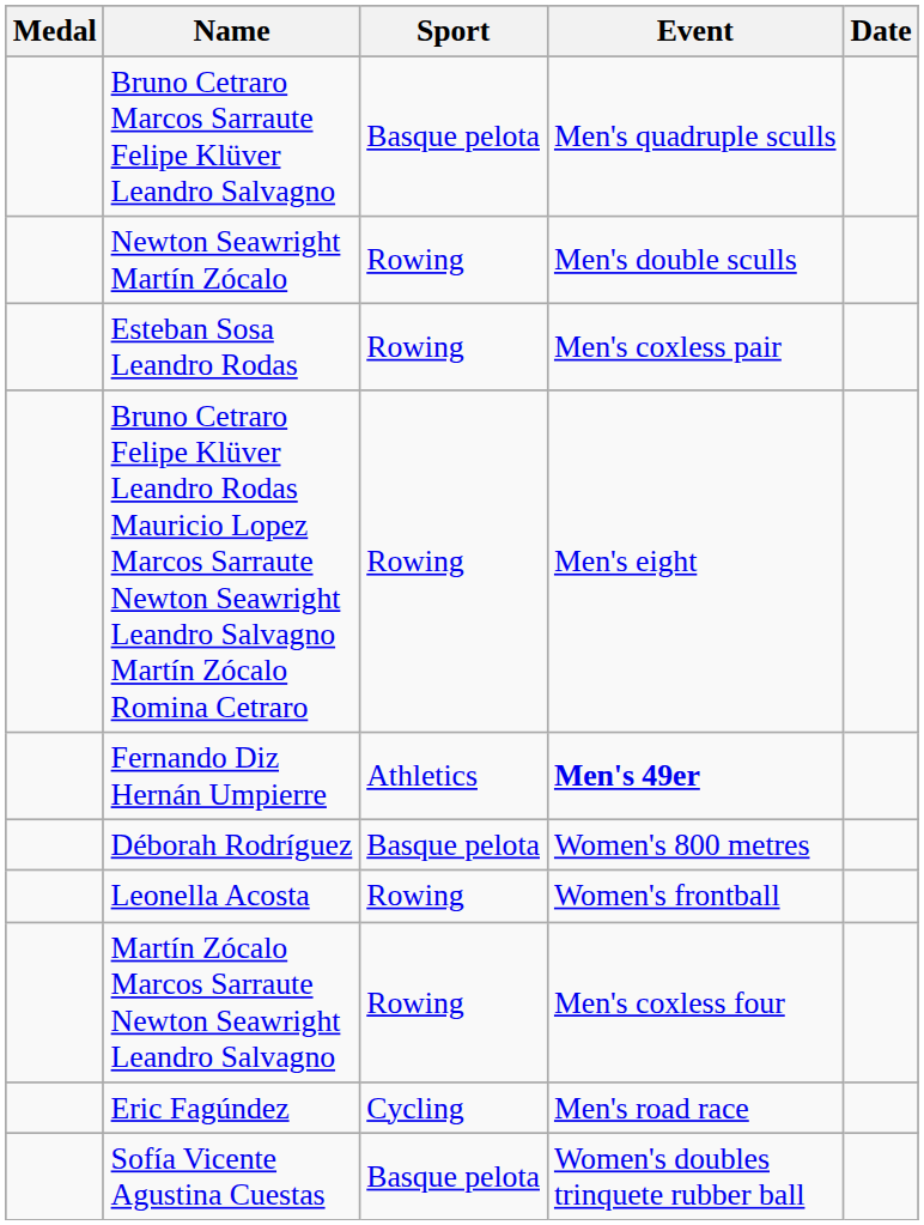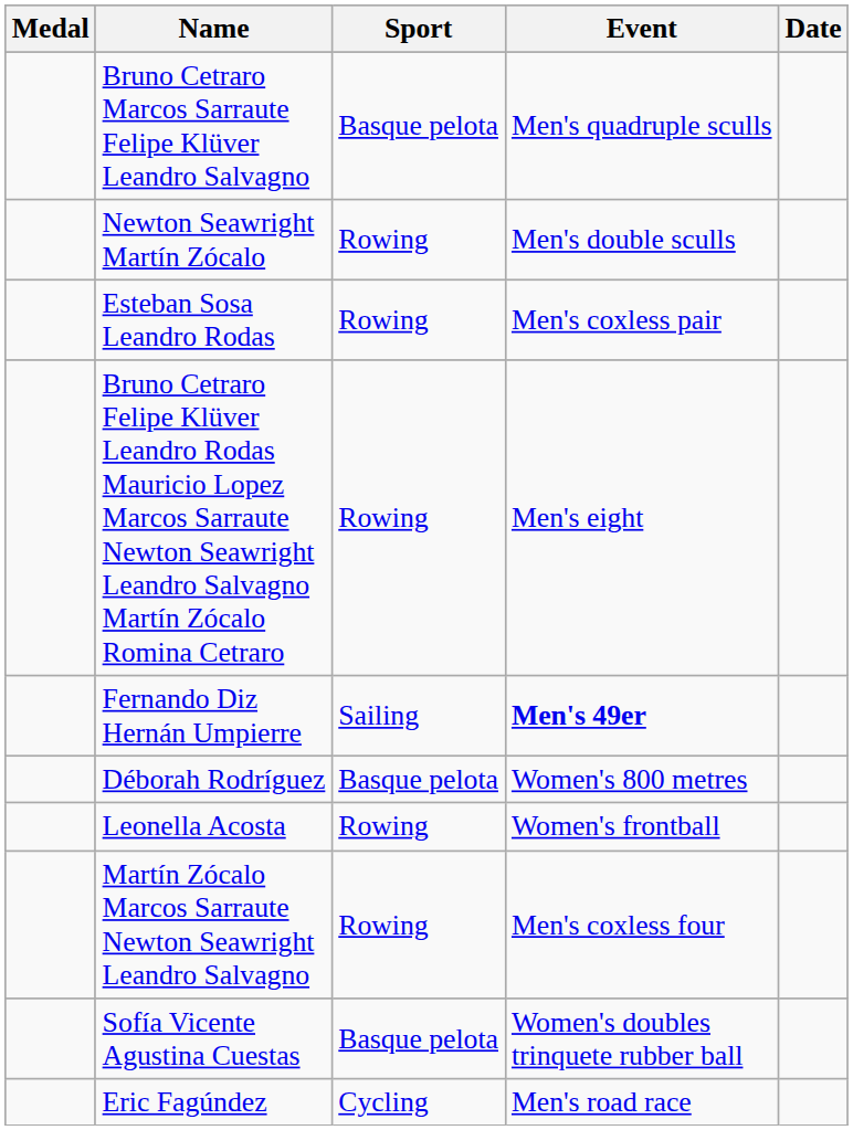 <table class="wikitable sortable" style="font-size:95%">
 <tr>
 <th>Medal</th>
 <th>Name</th>
 <th>Sport</th>
 <th>Event</th>
 <th>Date</th>
 </tr>
 <tr>
 <td></td>
 <td><a href='#'>Bruno Cetraro</a><br><a href='#'>Marcos Sarraute</a><br><a href='#'>Felipe Klüver</a><br><a href='#'>Leandro Salvagno</a></td>
 <td><a href='#'>Basque pelota</a></td>
 <td><a href='#'>Men's quadruple sculls</a></td>
 <td></td>
 </tr>
 <tr>
 <td></td>
 <td><a href='#'>Newton Seawright</a><br><a href='#'>Martín Zócalo</a></td>
 <td><a href='#'>Rowing</a></td>
 <td><a href='#'>Men's double sculls</a></td>
 <td></td>
 </tr>
 <tr>
 <td></td>
 <td><a href='#'>Esteban Sosa</a><br><a href='#'>Leandro Rodas</a></td>
 <td><a href='#'>Rowing</a></td>
 <td><a href='#'>Men's coxless pair</a></td>
 <td></td>
 </tr>
 <tr>
 <td></td>
 <td><a href='#'>Bruno Cetraro</a><br><a href='#'>Felipe Klüver</a><br><a href='#'>Leandro Rodas</a><br><a href='#'>Mauricio Lopez</a><br><a href='#'>Marcos Sarraute</a><br><a href='#'>Newton Seawright</a><br><a href='#'>Leandro Salvagno</a><br><a href='#'>Martín Zócalo</a><br><a href='#'>Romina Cetraro</a></td>
 <td><a href='#'>Rowing</a></td>
 <td><a href='#'>Men's eight</a></td>
 <td></td>
 </tr>
 <tr>
 <td></td>
 <td><a href='#'>Fernando Diz</a><br><a href='#'>Hernán Umpierre</a></td>
-<td><a href='#'>Athletics</a></td>
+<td><a href='#'>Sailing</a></td>
 <td><strong><a href='#'>Men's 49er</a></strong></td>
 <td></td>
 </tr>
 <tr>
 <td></td>
 <td><a href='#'>Déborah Rodríguez</a></td>
 <td><a href='#'>Basque pelota</a></td>
 <td><a href='#'>Women's 800 metres</a></td>
 <td></td>
 </tr>
 <tr>
 <td></td>
 <td><a href='#'>Leonella Acosta</a></td>
 <td><a href='#'>Rowing</a></td>
 <td><a href='#'>Women's frontball</a></td>
 <td></td>
 </tr>
 <tr>
 <td></td>
 <td><a href='#'>Martín Zócalo</a><br><a href='#'>Marcos Sarraute</a><br><a href='#'>Newton Seawright</a><br><a href='#'>Leandro Salvagno</a></td>
 <td><a href='#'>Rowing</a></td>
 <td><a href='#'>Men's coxless four</a></td>
 <td></td>
 </tr>
 <tr>
 <td></td>
+<td><a href='#'>Sofía Vicente</a><br><a href='#'>Agustina Cuestas</a></td>
+<td><a href='#'>Basque pelota</a></td>
+<td><a href='#'>Women's doubles<br>trinquete rubber ball</a></td>
+<td></td>
+</tr>
+<tr>
+<td></td>
 <td><a href='#'>Eric Fagúndez</a></td>
 <td><a href='#'>Cycling</a></td>
 <td><a href='#'>Men's road race</a></td>
 <td></td>
 </tr>
-<tr>
-<td></td>
-<td><a href='#'>Sofía Vicente</a><br><a href='#'>Agustina Cuestas</a></td>
-<td><a href='#'>Basque pelota</a></td>
-<td><a href='#'>Women's doubles<br>trinquete rubber ball</a></td>
-<td></td>
-</tr>
 </table>
